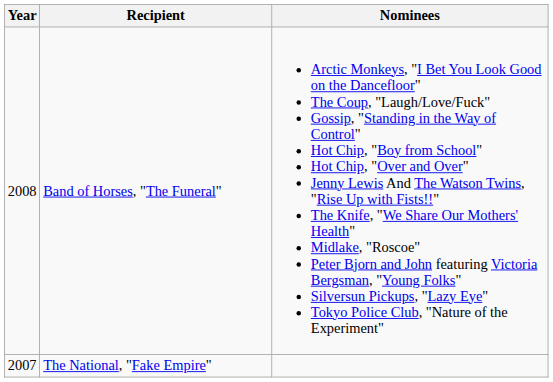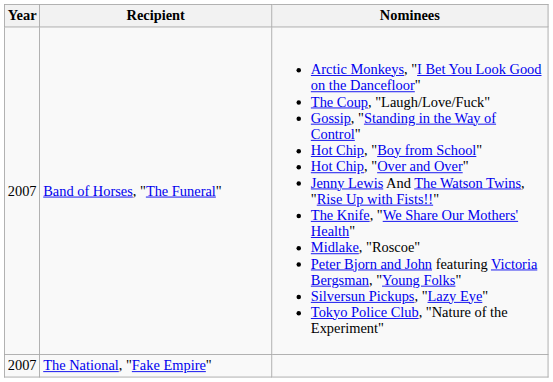 <table class="wikitable sortable">
 <tr>
 <th>Year</th>
 <th style="width:250px;">Recipient</th>
 <th style="width:300px;" class="unsortable">Nominees</th>
 </tr>
 <tr>
-<td>2008</td>
+<td>2007</td>
 <td><a href='#'>Band of Horses</a>, "<a href='#'>The Funeral</a>"</td>
 <td><br><ul><li><a href='#'>Arctic Monkeys</a>, "<a href='#'>I Bet You Look Good on the Dancefloor</a>"</li><li><a href='#'>The Coup</a>, "Laugh/Love/Fuck"</li><li><a href='#'>Gossip</a>, "<a href='#'>Standing in the Way of Control</a>"</li><li><a href='#'>Hot Chip</a>, "<a href='#'>Boy from School</a>"</li><li><a href='#'>Hot Chip</a>, "<a href='#'>Over and Over</a>"</li><li><a href='#'>Jenny Lewis</a> And <a href='#'>The Watson Twins</a>, "<a href='#'>Rise Up with Fists!!</a>"</li><li><a href='#'>The Knife</a>, "<a href='#'>We Share Our Mothers' Health</a>"</li><li><a href='#'>Midlake</a>, "Roscoe"</li><li><a href='#'>Peter Bjorn and John</a> featuring <a href='#'>Victoria Bergsman</a>, "<a href='#'>Young Folks</a>"</li><li><a href='#'>Silversun Pickups</a>, "<a href='#'>Lazy Eye</a>"</li><li><a href='#'>Tokyo Police Club</a>, "Nature of the Experiment"</li></ul></td>
 </tr>
 <tr>
 <td>2007</td>
 <td><a href='#'>The National</a>, "<a href='#'>Fake Empire</a>"</td>
 <td></td>
 </tr>
 </table>
